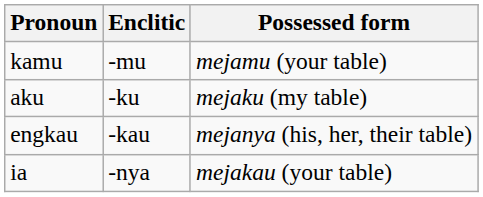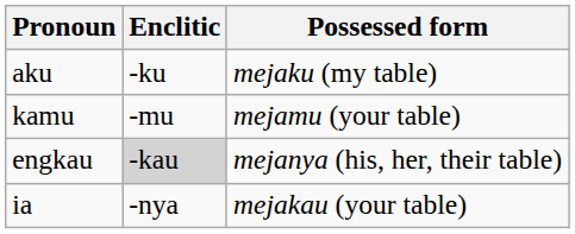 <table class="wikitable">
 <tr>
 <th>Pronoun</th>
 <th>Enclitic</th>
 <th>Possessed form</th>
 </tr>
 <tr>
+<td>aku</td>
+<td>-ku</td>
+<td><em>mejaku</em> (my table)</td>
+</tr>
+<tr>
 <td>kamu</td>
 <td>-mu</td>
 <td><em>mejamu</em> (your table)</td>
 </tr>
 <tr>
-<td>aku</td>
-<td>-ku</td>
-<td><em>mejaku</em> (my table)</td>
-</tr>
-<tr>
 <td>engkau</td>
-<td>-kau</td>
+<td style="background: lightgrey;">-kau</td>
 <td><em>mejanya</em> (his, her, their table)</td>
 </tr>
 <tr>
 <td>ia</td>
 <td>-nya</td>
 <td><em>mejakau</em> (your table)</td>
 </tr>
 </table>
